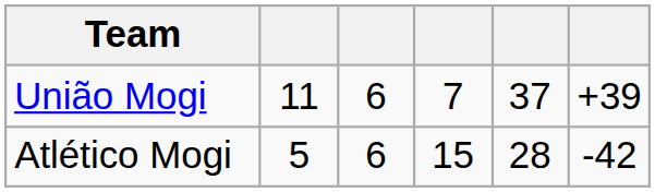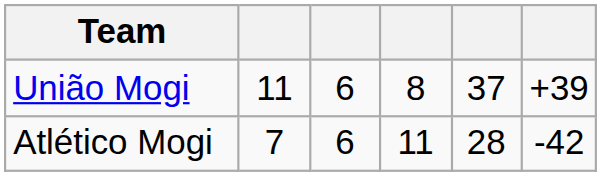 <table class="wikitable">
 <tr>
 <th width="100">Team</th>
 <th width="25"></th>
 <th width="25"></th>
 <th width="25"></th>
 <th width="25"></th>
 <th width="25"></th>
 </tr>
 <tr align="center">
 <td align="left"><a href='#'>União Mogi</a></td>
 <td>11</td>
 <td>6</td>
-<td>7</td>
+<td>8</td>
 <td>37</td>
 <td>+39</td>
 </tr>
 <tr align="center">
 <td align="left">Atlético Mogi</td>
-<td>5</td>
+<td>7</td>
 <td>6</td>
-<td>15</td>
+<td>11</td>
 <td>28</td>
 <td>-42</td>
 </tr>
 </table>
